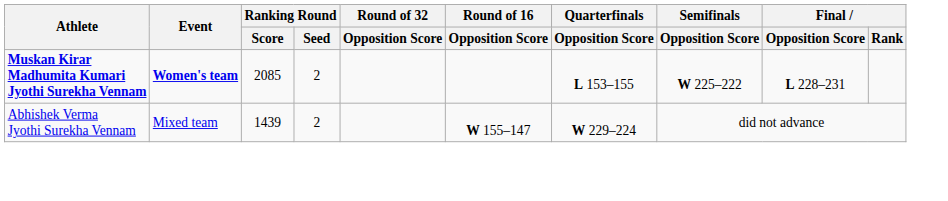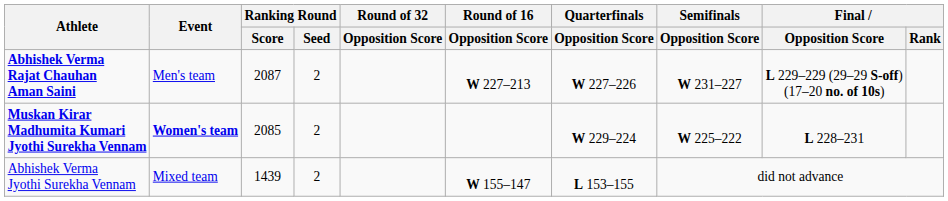 <table class=wikitable style="text-align:center; font-size:90%">
 <tr>
 <th rowspan="2">Athlete</th>
 <th rowspan="2">Event</th>
 <th colspan="2">Ranking Round</th>
 <th>Round of 32</th>
 <th>Round of 16</th>
 <th>Quarterfinals</th>
 <th>Semifinals</th>
 <th colspan="2">Final / </th>
 </tr>
 <tr>
 <th>Score</th>
 <th>Seed</th>
 <th>Opposition Score</th>
 <th>Opposition Score</th>
 <th>Opposition Score</th>
 <th>Opposition Score</th>
 <th>Opposition Score</th>
 <th>Rank</th>
 </tr>
 <tr>
+<td align=left><strong><a href='#'>Abhishek Verma</a><br><a href='#'>Rajat Chauhan</a><br><a href='#'>Aman Saini</a></strong></td>
+<td align=left><a href='#'>Men's team</a></td>
+<td>2087</td>
+<td>2</td>
+<td></td>
+<td><br><strong>W</strong> 227–213</td>
+<td><br><strong>W</strong> 227–226</td>
+<td><br><strong>W</strong> 231–227</td>
+<td><br><strong>L</strong> 229–229 (29–29 <strong>S-off</strong>)<br>(17–20 <strong>no. of 10s</strong>)</td>
+<td></td>
+</tr>
+<tr>
 <td align=left><strong><a href='#'>Muskan Kirar</a><br><a href='#'>Madhumita Kumari</a><br><a href='#'>Jyothi Surekha Vennam</a></strong></td>
 <td align=left><strong><a href='#'>Women's team</a></strong></td>
 <td>2085</td>
 <td>2</td>
 <td></td>
 <td></td>
-<td><br><strong>L</strong> 153–155</td>
+<td><br><strong>W</strong> 229–224</td>
 <td><br><strong>W</strong> 225–222</td>
 <td><br><strong>L</strong> 228–231</td>
 <td></td>
 </tr>
 <tr>
 <td align=left><a href='#'>Abhishek Verma</a><br><a href='#'>Jyothi Surekha Vennam</a></td>
 <td align=left><a href='#'>Mixed team</a></td>
 <td>1439</td>
 <td>2</td>
 <td></td>
 <td><br><strong>W</strong> 155–147</td>
-<td><br><strong>W</strong> 229–224</td>
+<td><br><strong>L</strong> 153–155</td>
 <td colspan="3">did not advance</td>
 </tr>
 </table>
